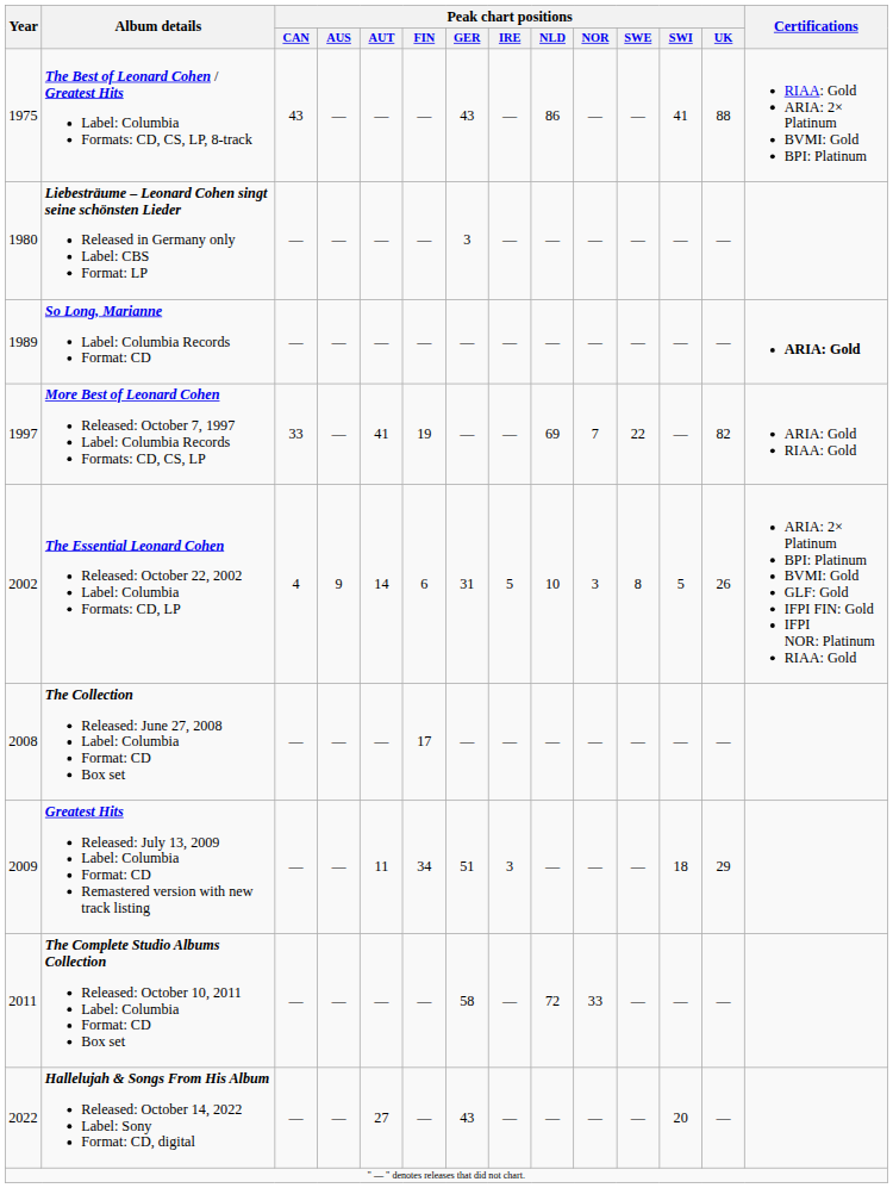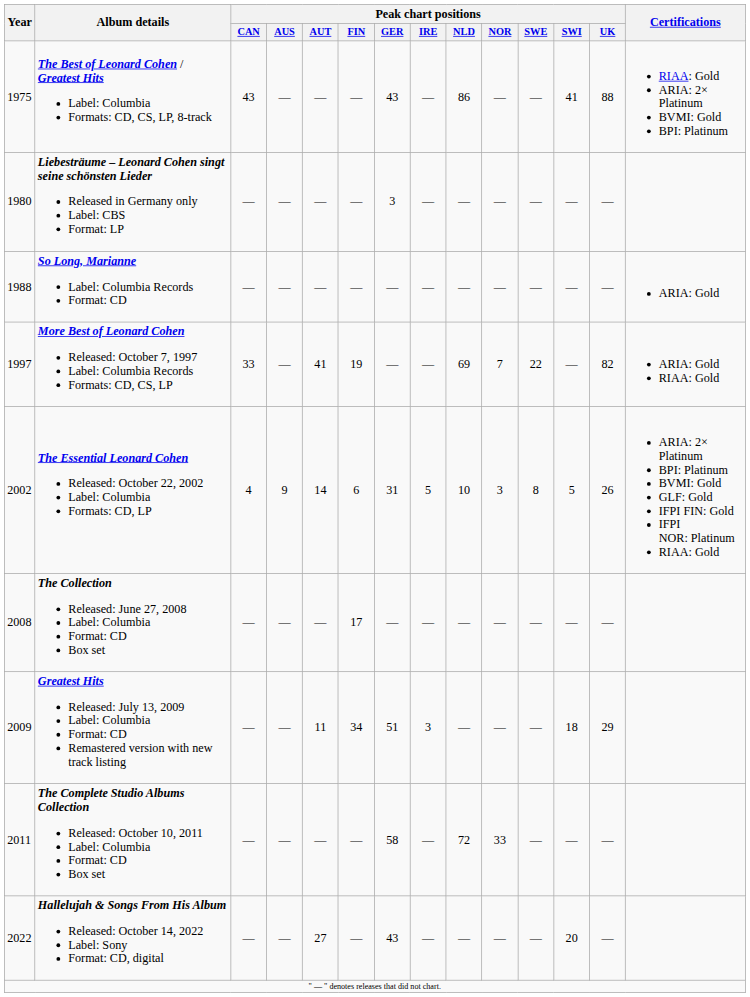 <table class="wikitable">
 <tr>
 <th rowspan="2" width="33">Year</th>
 <th rowspan="2" width="250">Album details</th>
 <th colspan="11">Peak chart positions</th>
 <th rowspan="2" width="150"><a href='#'>Certifications</a></th>
 </tr>
 <tr>
 <th style="width:3em;font-size:85%"><a href='#'>CAN</a><br></th>
 <th style="width:3em;font-size:85%"><a href='#'>AUS</a><br></th>
 <th style="width:3em;font-size:85%"><a href='#'>AUT</a><br></th>
 <th style="width:3em;font-size:85%"><a href='#'>FIN</a><br></th>
 <th style="width:3em;font-size:85%"><a href='#'>GER</a><br></th>
 <th style="width:3em;font-size:85%"><a href='#'>IRE</a><br></th>
 <th style="width:3em;font-size:85%"><a href='#'>NLD</a><br></th>
 <th style="width:3em;font-size:85%"><a href='#'>NOR</a><br></th>
 <th style="width:3em;font-size:85%"><a href='#'>SWE</a><br></th>
 <th style="width:3em;font-size:85%"><a href='#'>SWI</a><br></th>
 <th style="width:3em;font-size:85%"><a href='#'>UK</a><br></th>
 </tr>
 <tr>
 <td>1975</td>
 <td align="left"><strong><em><a href='#'>The Best of Leonard Cohen</a></em></strong> /<br><strong><em><a href='#'>Greatest Hits</a></em></strong><br><ul><li>Label: Columbia</li><li>Formats: CD, CS, LP, 8-track</li></ul></td>
 <td align="center">43</td>
 <td align="center">—</td>
 <td align="center">—</td>
 <td align="center">—</td>
 <td align="center">43</td>
 <td align="center">—</td>
 <td align="center">86<br></td>
 <td align="center">—</td>
 <td align="center">—</td>
 <td align="center">41</td>
 <td align="center">88<br></td>
 <td><br><ul><li><a href='#'>RIAA</a>: Gold</li><li>ARIA: 2× Platinum</li><li>BVMI: Gold</li><li>BPI: Platinum</li></ul></td>
 </tr>
 <tr>
 <td>1980</td>
 <td align="left"><strong><em>Liebesträume – Leonard Cohen singt seine schönsten Lieder</em></strong><br><ul><li>Released in Germany only</li><li>Label: CBS</li><li>Format: LP</li></ul></td>
 <td align="center">—</td>
 <td align="center">—</td>
 <td align="center">—</td>
 <td align="center">—</td>
 <td align="center">3</td>
 <td align="center">—</td>
 <td align="center">—</td>
 <td align="center">—</td>
 <td align="center">—</td>
 <td align="center">—</td>
 <td align="center">—</td>
 <td></td>
 </tr>
 <tr>
-<td>1989</td>
+<td>1988</td>
 <td align="left"><strong><em><a href='#'>So Long, Marianne</a></em></strong><br><ul><li>Label: Columbia Records</li><li>Format: CD</li></ul></td>
 <td align="center">—</td>
 <td align="center">—</td>
 <td align="center">—</td>
 <td align="center">—</td>
 <td align="center">—</td>
 <td align="center">—</td>
 <td align="center">—</td>
 <td align="center">—</td>
 <td align="center">—</td>
 <td align="center">—</td>
 <td align="center">—</td>
-<td><strong><br><ul><li>ARIA: Gold</li></ul></strong></td>
+<td><br><ul><li>ARIA: Gold</li></ul></td>
 </tr>
 <tr>
 <td>1997</td>
 <td align="left"><strong><em><a href='#'>More Best of Leonard Cohen</a></em></strong><br><ul><li>Released: October 7, 1997</li><li>Label: Columbia Records</li><li>Formats: CD, CS, LP</li></ul></td>
 <td align="center">33</td>
 <td align="center">—</td>
 <td align="center">41</td>
 <td align="center">19</td>
 <td align="center">—</td>
 <td align="center">—</td>
 <td align="center">69</td>
 <td align="center">7</td>
 <td align="center">22</td>
 <td align="center">—</td>
 <td align="center">82</td>
 <td><br><ul><li>ARIA: Gold</li><li>RIAA: Gold</li></ul></td>
 </tr>
 <tr>
 <td>2002</td>
 <td align="left"><strong><em><a href='#'>The Essential Leonard Cohen</a></em></strong><br><ul><li>Released: October 22, 2002</li><li>Label: Columbia</li><li>Formats: CD, LP</li></ul></td>
 <td align="center">4</td>
 <td align="center">9<br></td>
 <td align="center">14</td>
 <td align="center">6</td>
 <td align="center">31</td>
 <td align="center">5</td>
 <td align="center">10</td>
 <td align="center">3</td>
 <td align="center">8</td>
 <td align="center">5</td>
 <td align="center">26<br></td>
 <td><br><ul><li>ARIA: 2× Platinum</li><li>BPI: Platinum</li><li>BVMI: Gold</li><li>GLF: Gold</li><li>IFPI FIN: Gold</li><li>IFPI NOR: Platinum</li><li>RIAA: Gold</li></ul></td>
 </tr>
 <tr>
 <td>2008</td>
 <td align="left"><strong><em>The Collection</em></strong><br><ul><li>Released: June 27, 2008</li><li>Label: Columbia</li><li>Format: CD</li><li>Box set</li></ul></td>
 <td align="center">—</td>
 <td align="center">—</td>
 <td align="center">—</td>
 <td align="center">17</td>
 <td align="center">—</td>
 <td align="center">—</td>
 <td align="center">—</td>
 <td align="center">—</td>
 <td align="center">—</td>
 <td align="center">—</td>
 <td align="center">—</td>
 <td></td>
 </tr>
 <tr>
 <td>2009</td>
 <td align="left"><strong><em><a href='#'>Greatest Hits</a></em></strong><br><ul><li>Released: July 13, 2009</li><li>Label: Columbia</li><li>Format: CD</li><li>Remastered version with new track listing</li></ul></td>
 <td align="center">—</td>
 <td align="center">—</td>
 <td align="center">11</td>
 <td align="center">34</td>
 <td align="center">51</td>
 <td align="center">3</td>
 <td align="center">—</td>
 <td align="center">—</td>
 <td align="center">—</td>
 <td align="center">18</td>
 <td align="center">29</td>
 <td></td>
 </tr>
 <tr>
 <td>2011</td>
 <td align="left"><strong><em>The Complete Studio Albums Collection</em></strong><br><ul><li>Released: October 10, 2011</li><li>Label: Columbia</li><li>Format: CD</li><li>Box set</li></ul></td>
 <td align="center">—</td>
 <td align="center">—</td>
 <td align="center">—</td>
 <td align="center">—</td>
 <td align="center">58</td>
 <td align="center">—</td>
 <td align="center">72</td>
 <td align="center">33</td>
 <td align="center">—</td>
 <td align="center">—</td>
 <td align="center">—</td>
 <td></td>
 </tr>
 <tr>
 <td>2022</td>
 <td align="left"><strong><em>Hallelujah & Songs From His Album</em></strong><br><ul><li>Released: October 14, 2022</li><li>Label: Sony</li><li>Format: CD, digital</li></ul></td>
 <td align="center">—</td>
 <td align="center">—</td>
 <td align="center">27</td>
 <td align="center">—</td>
 <td align="center">43</td>
 <td align="center">—</td>
 <td align="center">—</td>
 <td align="center">—</td>
 <td align="center">—</td>
 <td align="center">20</td>
 <td align="center">—</td>
 <td></td>
 </tr>
 <tr>
 <td align="center" colspan="30" style="font-size: 8pt">" — " denotes releases that did not chart.</td>
 </tr>
 </table>
